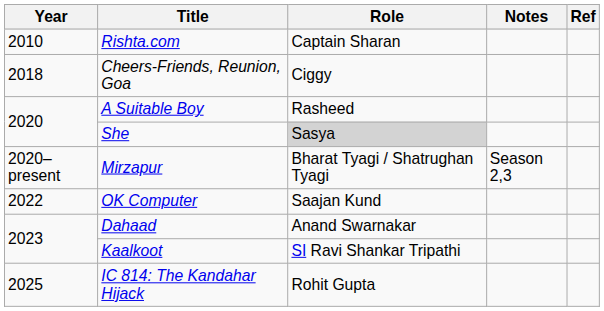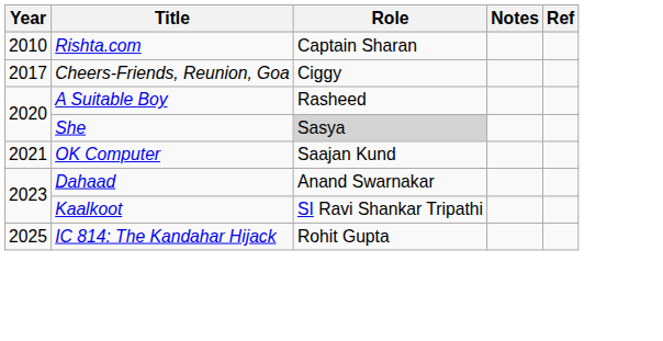 <table class="wikitable sortable" sortable">
 <tr style="background:#ccc; text-align:center;">
 <th scope="col">Year</th>
 <th scope="col">Title</th>
 <th scope="col">Role</th>
 <th scope="col" class="unsortable">Notes</th>
 <th scope="col" class="unsortable">Ref</th>
 </tr>
 <tr>
 <td>2010</td>
 <td><em><a href='#'>Rishta.com</a></em></td>
 <td>Captain Sharan</td>
 <td></td>
 <td></td>
 </tr>
 <tr>
-<td>2018</td>
+<td>2017</td>
 <td><em>Cheers-Friends, Reunion, Goa</em></td>
 <td>Ciggy</td>
 <td></td>
 <td></td>
 </tr>
 <tr>
 <td rowspan="2">2020</td>
 <td><em><a href='#'>A Suitable Boy</a></em></td>
 <td>Rasheed</td>
 <td></td>
 <td></td>
 </tr>
 <tr>
 <td><em><a href='#'>She</a></em></td>
 <td style="background: lightgrey;">Sasya</td>
 <td></td>
 <td></td>
 </tr>
 <tr>
-<td>2020–present</td>
-<td><em><a href='#'>Mirzapur</a></em></td>
-<td>Bharat Tyagi / Shatrughan Tyagi</td>
-<td>Season 2,3</td>
-<td></td>
-</tr>
-<tr>
-<td>2022</td>
+<td>2021</td>
 <td><em><a href='#'>OK Computer</a> </em></td>
 <td>Saajan Kund</td>
 <td></td>
 <td></td>
 </tr>
 <tr>
 <td rowspan="2">2023</td>
 <td><em><a href='#'>Dahaad</a></em></td>
 <td>Anand Swarnakar</td>
 <td></td>
 <td></td>
 </tr>
 <tr>
 <td><em><a href='#'>Kaalkoot</a></em></td>
 <td><a href='#'>SI</a> Ravi Shankar Tripathi</td>
 <td></td>
 <td></td>
 </tr>
 <tr>
 <td>2025</td>
 <td><em><a href='#'>IC 814: The Kandahar Hijack</a></td>
 <td>Rohit Gupta</td>
 <td></td>
 <td></td>
 </tr>
 </table>
